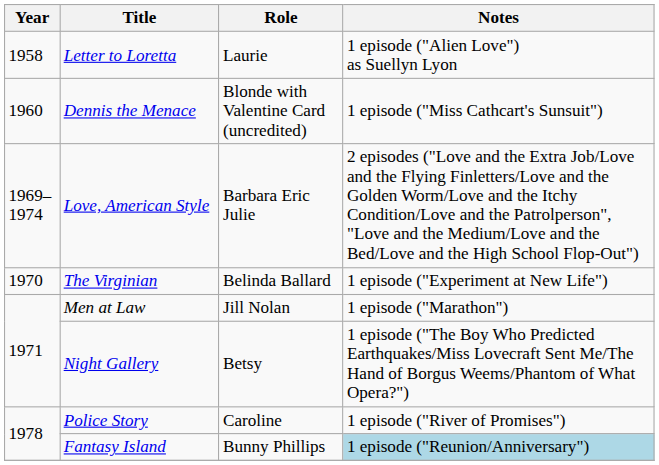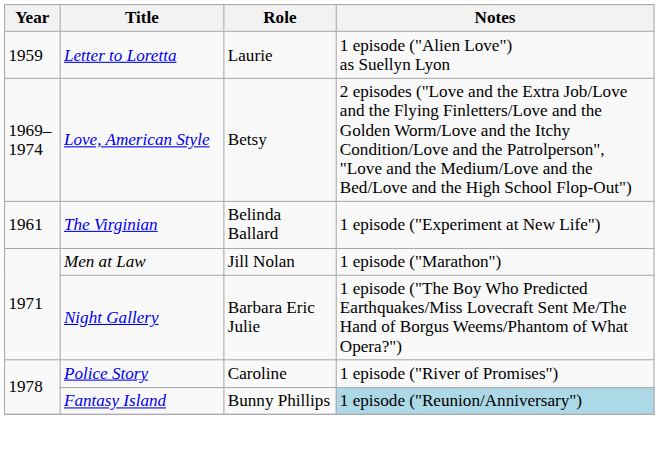 <table class="wikitable sortable">
 <tr>
 <th style="width:50px;">Year</th>
 <th style="width:250px;">Title</th>
 <th style="width:150px;">Role</th>
 <th style="width:450px;">Notes</th>
 </tr>
 <tr>
-<td>1958</td>
+<td>1959</td>
 <td><em><a href='#'>Letter to Loretta</a></em></td>
 <td>Laurie</td>
 <td>1 episode ("Alien Love")<br>as Suellyn Lyon</td>
 </tr>
 <tr>
-<td>1960</td>
-<td><em><a href='#'>Dennis the Menace</a></em></td>
-<td>Blonde with Valentine Card (uncredited)</td>
-<td>1 episode ("Miss Cathcart's Sunsuit")</td>
-</tr>
-<tr>
 <td>1969–1974</td>
 <td><em><a href='#'>Love, American Style</a></em></td>
-<td>Barbara Eric<br>Julie</td>
+<td>Betsy</td>
 <td>2 episodes ("Love and the Extra Job/Love and the Flying Finletters/Love and the Golden Worm/Love and the Itchy Condition/Love and the Patrolperson",<br>"Love and the Medium/Love and the Bed/Love and the High School Flop-Out")</td>
 </tr>
 <tr>
-<td>1970</td>
+<td>1961</td>
 <td><em><a href='#'>The Virginian</a></em></td>
 <td>Belinda Ballard</td>
 <td>1 episode ("Experiment at New Life")</td>
 </tr>
 <tr>
 <td rowspan="2">1971</td>
 <td><em>Men at Law</em></td>
 <td>Jill Nolan</td>
 <td>1 episode ("Marathon")</td>
 </tr>
 <tr>
 <td><em><a href='#'>Night Gallery</a></em></td>
-<td>Betsy</td>
+<td>Barbara Eric<br>Julie</td>
 <td>1 episode ("The Boy Who Predicted Earthquakes/Miss Lovecraft Sent Me/The Hand of Borgus Weems/Phantom of What Opera?")</td>
 </tr>
 <tr>
 <td rowspan="2">1978</td>
 <td><em><a href='#'>Police Story</a></em></td>
 <td>Caroline</td>
 <td>1 episode ("River of Promises")</td>
 </tr>
 <tr>
 <td><em><a href='#'>Fantasy Island</a></em></td>
 <td>Bunny Phillips</td>
 <td style="background: lightblue;">1 episode ("Reunion/Anniversary")</td>
 </tr>
 <tr>
 </tr>
 </table>
